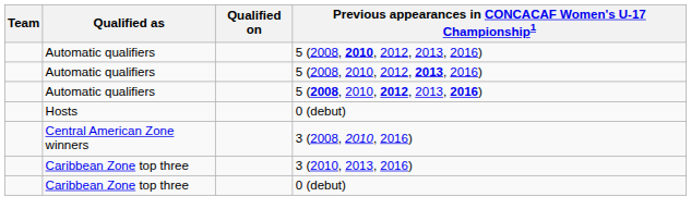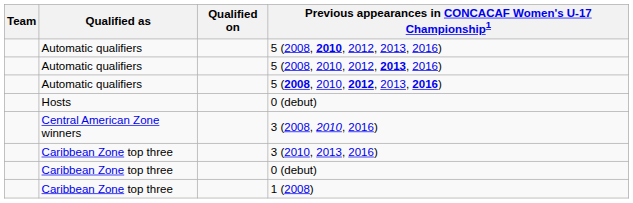 <table class="wikitable sortable">
 <tr>
 <th>Team</th>
 <th>Qualified as</th>
 <th>Qualified on</th>
 <th data-sort-type="number">Previous appearances in <a href='#'>CONCACAF Women's U-17 Championship</a><sup><strong><a href='#'>1</a></strong></sup></th>
 </tr>
 <tr>
 <td></td>
 <td>Automatic qualifiers</td>
 <td></td>
 <td>5 (<a href='#'>2008</a>, <strong><a href='#'>2010</a></strong>, <a href='#'>2012</a>, <a href='#'>2013</a>, <a href='#'>2016</a>)</td>
 </tr>
 <tr>
 <td></td>
 <td>Automatic qualifiers</td>
 <td></td>
 <td>5 (<a href='#'>2008</a>, <a href='#'>2010</a>, <a href='#'>2012</a>, <strong><a href='#'>2013</a></strong>, <a href='#'>2016</a>)</td>
 </tr>
 <tr>
 <td></td>
 <td>Automatic qualifiers</td>
 <td></td>
 <td>5 (<strong><a href='#'>2008</a></strong>, <a href='#'>2010</a>, <strong><a href='#'>2012</a></strong>, <a href='#'>2013</a>, <strong><a href='#'>2016</a></strong>)</td>
 </tr>
 <tr>
 <td></td>
 <td>Hosts</td>
 <td></td>
 <td>0 (debut)</td>
 </tr>
 <tr>
 <td></td>
 <td><a href='#'>Central American Zone</a> winners</td>
 <td></td>
 <td>3 (<a href='#'>2008</a>, <em><a href='#'>2010</a></em>, <a href='#'>2016</a>)</td>
 </tr>
 <tr>
 <td></td>
 <td><a href='#'>Caribbean Zone</a> top three</td>
 <td></td>
 <td>3 (<a href='#'>2010</a>, <a href='#'>2013</a>, <a href='#'>2016</a>)</td>
 </tr>
 <tr>
 <td></td>
 <td><a href='#'>Caribbean Zone</a> top three</td>
 <td></td>
 <td>0 (debut)</td>
 </tr>
+<tr>
+<td></td>
+<td><a href='#'>Caribbean Zone</a> top three</td>
+<td></td>
+<td>1 (<a href='#'>2008</a>)</td>
+</tr>
 </table>
